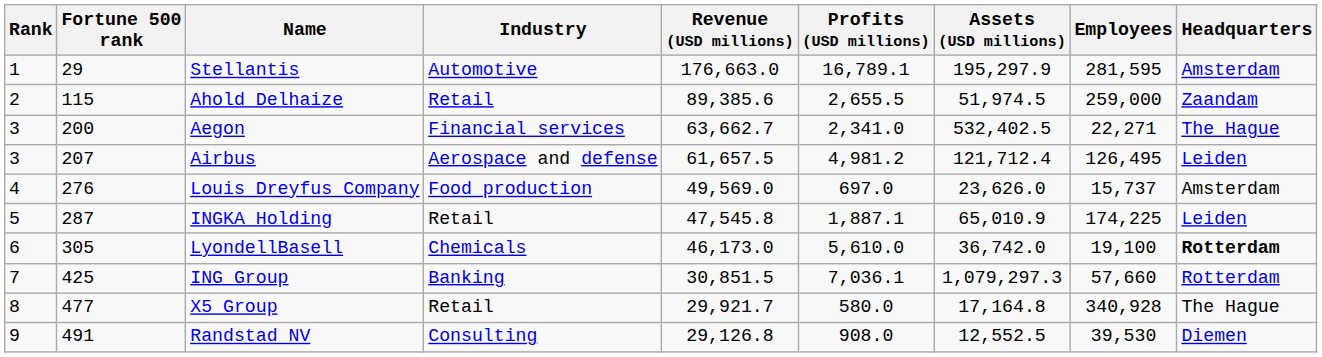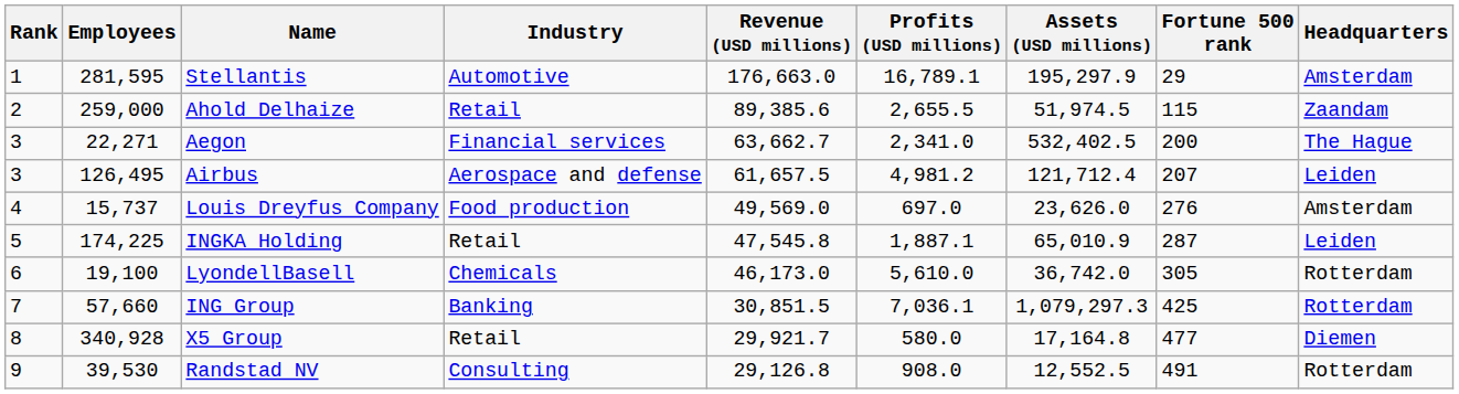 <table class="wikitable sortable">
 <tr>
 <th>Rank</th>
-<th>Fortune 500<br>rank</th>
+<th>Employees</th>
 <th>Name</th>
 <th>Industry</th>
 <th>Revenue<br><small>(USD millions)</small></th>
 <th>Profits<br><small>(USD millions)</small></th>
 <th>Assets<br> <small>(USD millions)</small></th>
-<th>Employees</th>
+<th>Fortune 500<br>rank</th>
 <th>Headquarters</th>
 </tr>
 <tr>
 <td>1</td>
-<td>29</td>
+<td style="text-align:center;">281,595</td>
 <td><a href='#'>Stellantis</a></td>
 <td><a href='#'>Automotive</a></td>
 <td style="text-align:center;">176,663.0</td>
 <td style="text-align:center;">16,789.1</td>
 <td style="text-align:center;">195,297.9</td>
-<td style="text-align:center;">281,595</td>
+<td>29</td>
 <td><a href='#'>Amsterdam</a></td>
 </tr>
 <tr>
 <td>2</td>
-<td>115</td>
+<td style="text-align:center;">259,000</td>
 <td><a href='#'>Ahold Delhaize</a></td>
 <td><a href='#'>Retail</a></td>
 <td style="text-align:center;">89,385.6</td>
 <td style="text-align:center;">2,655.5</td>
 <td style="text-align:center;">51,974.5</td>
-<td style="text-align:center;">259,000</td>
+<td>115</td>
 <td><a href='#'>Zaandam</a></td>
 </tr>
 <tr>
 <td>3</td>
-<td>200</td>
+<td style="text-align:center;">22,271</td>
 <td><a href='#'>Aegon</a></td>
 <td><a href='#'>Financial services</a></td>
 <td style="text-align:center;">63,662.7</td>
 <td style="text-align:center;">2,341.0</td>
 <td style="text-align:center;">532,402.5</td>
-<td style="text-align:center;">22,271</td>
+<td>200</td>
 <td><a href='#'>The Hague</a></td>
 </tr>
 <tr>
 <td>3</td>
-<td>207</td>
+<td style="text-align:center;">126,495</td>
 <td><a href='#'>Airbus</a></td>
 <td><a href='#'>Aerospace</a> and <a href='#'>defense</a></td>
 <td style="text-align:center;">61,657.5</td>
 <td style="text-align:center;">4,981.2</td>
 <td style="text-align:center;">121,712.4</td>
-<td style="text-align:center;">126,495</td>
+<td>207</td>
 <td><a href='#'>Leiden</a></td>
 </tr>
 <tr>
 <td>4</td>
-<td>276</td>
+<td style="text-align:center;">15,737</td>
 <td><a href='#'>Louis Dreyfus Company</a></td>
 <td><a href='#'>Food production</a></td>
 <td style="text-align:center;">49,569.0</td>
 <td style="text-align:center;">697.0</td>
 <td style="text-align:center;">23,626.0</td>
-<td style="text-align:center;">15,737</td>
+<td>276</td>
 <td>Amsterdam</td>
 </tr>
 <tr>
 <td>5</td>
-<td>287</td>
+<td style="text-align:center;">174,225</td>
 <td><a href='#'>INGKA Holding</a></td>
 <td>Retail</td>
 <td style="text-align:center;">47,545.8</td>
 <td style="text-align:center;">1,887.1</td>
 <td style="text-align:center;">65,010.9</td>
-<td style="text-align:center;">174,225</td>
+<td>287</td>
 <td><a href='#'>Leiden</a></td>
 </tr>
 <tr>
 <td>6</td>
-<td>305</td>
+<td style="text-align:center;">19,100</td>
 <td><a href='#'>LyondellBasell</a></td>
 <td><a href='#'>Chemicals</a></td>
 <td style="text-align:center;">46,173.0</td>
 <td style="text-align:center;">5,610.0</td>
 <td style="text-align:center;">36,742.0</td>
-<td style="text-align:center;">19,100</td>
-<td><strong>Rotterdam</strong></td>
+<td>305</td>
+<td>Rotterdam</td>
 </tr>
 <tr>
 <td>7</td>
-<td>425</td>
+<td style="text-align:center;">57,660</td>
 <td><a href='#'>ING Group</a></td>
 <td><a href='#'>Banking</a></td>
 <td style="text-align:center;">30,851.5</td>
 <td style="text-align:center;">7,036.1</td>
 <td style="text-align:center;">1,079,297.3</td>
-<td style="text-align:center;">57,660</td>
+<td>425</td>
 <td><a href='#'>Rotterdam</a></td>
 </tr>
 <tr>
 <td>8</td>
-<td>477</td>
+<td style="text-align:center;">340,928</td>
 <td><a href='#'>X5 Group</a></td>
 <td>Retail</td>
 <td style="text-align:center;">29,921.7</td>
 <td style="text-align:center;">580.0</td>
 <td style="text-align:center;">17,164.8</td>
-<td style="text-align:center;">340,928</td>
-<td>The Hague</td>
+<td>477</td>
+<td><a href='#'>Diemen</a></td>
 </tr>
 <tr>
 <td>9</td>
-<td>491</td>
+<td style="text-align:center;">39,530</td>
 <td><a href='#'>Randstad NV</a></td>
 <td><a href='#'>Consulting</a></td>
 <td style="text-align:center;">29,126.8</td>
 <td style="text-align:center;">908.0</td>
 <td style="text-align:center;">12,552.5</td>
-<td style="text-align:center;">39,530</td>
-<td><a href='#'>Diemen</a></td>
+<td>491</td>
+<td>Rotterdam</td>
 </tr>
 </table>
